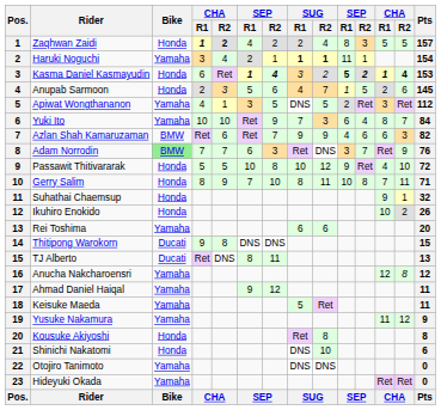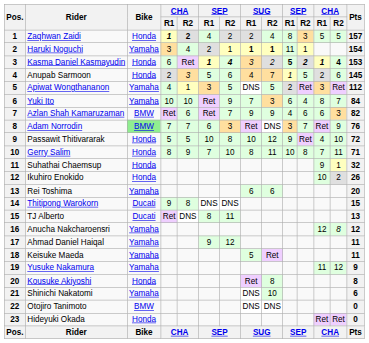 <table class="wikitable" style="font-size: 85%; text-align: center">
 <tr valign="top">
 <th valign="middle" rowspan=2>Pos.</th>
 <th valign="middle" rowspan=2>Rider</th>
 <th valign="middle" rowspan=2>Bike</th>
 <th colspan=2><a href='#'>CHA</a><br></th>
 <th colspan=2><a href='#'>SEP</a><br></th>
 <th colspan=2><a href='#'>SUG</a><br></th>
 <th colspan=2><a href='#'>SEP</a><br></th>
 <th colspan=2><a href='#'>CHA</a><br></th>
 <th valign="middle" rowspan=2>Pts</th>
 </tr>
 <tr>
 <th>R1</th>
 <th>R2</th>
 <th>R1</th>
 <th>R2</th>
 <th>R1</th>
 <th>R2</th>
 <th>R1</th>
 <th>R2</th>
 <th>R1</th>
 <th>R2</th>
 </tr>
 <tr>
 <th>1</th>
 <td align=left> <a href='#'>Zaqhwan Zaidi</a></td>
 <td><a href='#'>Honda</a></td>
 <td style="background:#ffffbf;"><strong><em>1</em></strong></td>
 <td style="background:#dfdfdf;"><strong>2</strong></td>
 <td style="background:#dfffdf;">4</td>
 <td style="background:#dfdfdf;">2</td>
 <td style="background:#dfdfdf;">2</td>
 <td style="background:#dfffdf;">4</td>
 <td style="background:#dfffdf;">8</td>
 <td style="background:#ffdf9f;">3</td>
 <td style="background:#dfffdf;">5</td>
 <td style="background:#dfffdf;">5</td>
 <th>157</th>
 </tr>
 <tr>
 <th>2</th>
 <td align=left> <a href='#'>Haruki Noguchi</a></td>
 <td><a href='#'>Yamaha</a></td>
 <td style="background:#ffdf9f;">3</td>
 <td style="background:#dfffdf;">4</td>
 <td style="background:#dfdfdf;">2</td>
 <td style="background:#ffffbf;">1</td>
 <td style="background:#ffffbf;"><strong>1</strong></td>
 <td style="background:#ffffbf;"><strong>1</strong></td>
 <td style="background:#dfffdf;">11</td>
 <td style="background:#ffffbf;">1</td>
 <td></td>
 <td></td>
 <th>154</th>
 </tr>
 <tr>
 <th>3</th>
 <td align=left> <a href='#'>Kasma Daniel Kasmayudin</a></td>
 <td><a href='#'>Honda</a></td>
 <td style="background:#dfffdf;">6</td>
 <td style="background:#efcfff;">Ret</td>
 <td style="background:#ffffbf;"><strong><em>1</em></strong></td>
 <td style="background:#dfffdf;"><strong><em>4</em></strong></td>
 <td style="background:#ffdf9f;"><em>3</em></td>
 <td style="background:#dfdfdf;"><em>2</em></td>
 <td style="background:#dfffdf;"><strong>5</strong></td>
 <td style="background:#dfdfdf;"><strong><em>2</em></strong></td>
 <td style="background:#ffffbf;"><strong><em>1</em></strong></td>
 <td style="background:#dfffdf;"><strong>4</strong></td>
 <th>153</th>
 </tr>
 <tr>
 <th>4</th>
 <td align=left> Anupab Sarmoon</td>
 <td><a href='#'>Honda</a></td>
 <td style="background:#dfdfdf;">2</td>
 <td style="background:#ffdf9f;"><em>3</em></td>
 <td style="background:#dfffdf;">5</td>
 <td style="background:#dfffdf;">6</td>
 <td style="background:#ffdf9f;">4</td>
 <td style="background:#ffdf9f;">7</td>
 <td style="background:#ffffbf;"><em>1</em></td>
 <td style="background:#dfffdf;">5</td>
 <td style="background:#dfdfdf;">2</td>
 <td style="background:#dfffdf;">6</td>
 <th>145</th>
 </tr>
 <tr>
 <th>5</th>
 <td align=left> <a href='#'>Apiwat Wongthananon</a></td>
 <td><a href='#'>Yamaha</a></td>
 <td style="background:#dfffdf;">4</td>
 <td style="background:#ffffbf;">1</td>
 <td style="background:#ffdf9f;">3</td>
 <td style="background:#dfffdf;">5</td>
 <td style="background:#ffffff;">DNS</td>
 <td style="background:#dfffdf;">5</td>
 <td style="background:#dfdfdf;">2</td>
 <td style="background:#efcfff;">Ret</td>
 <td style="background:#ffdf9f;">3</td>
 <td style="background:#efcfff;">Ret</td>
 <th>112</th>
 </tr>
 <tr>
 <th>6</th>
 <td align=left> <a href='#'>Yuki Ito</a></td>
 <td><a href='#'>Yamaha</a></td>
 <td style="background:#dfffdf;">10</td>
 <td style="background:#dfffdf;">10</td>
 <td style="background:#efcfff;">Ret</td>
 <td style="background:#dfffdf;">9</td>
 <td style="background:#dfffdf;">7</td>
 <td style="background:#ffdf9f;">3</td>
 <td style="background:#dfffdf;">6</td>
 <td style="background:#dfffdf;">4</td>
 <td style="background:#dfffdf;">8</td>
 <td style="background:#dfffdf;">7</td>
 <th>84</th>
 </tr>
 <tr>
 <th>7</th>
 <td align=left> <a href='#'>Azlan Shah Kamaruzaman</a></td>
 <td><a href='#'>BMW</a></td>
 <td style="background:#efcfff;">Ret</td>
 <td style="background:#dfffdf;">6</td>
 <td style="background:#efcfff;">Ret</td>
 <td style="background:#dfffdf;">7</td>
 <td style="background:#dfffdf;">9</td>
 <td style="background:#dfffdf;">9</td>
 <td style="background:#dfffdf;">4</td>
 <td style="background:#dfffdf;">6</td>
 <td style="background:#dfffdf;">6</td>
 <td style="background:#ffdf9f;">3</td>
 <th>82</th>
 </tr>
 <tr>
 <th>8</th>
 <td align=left> <a href='#'>Adam Norrodin</a></td>
 <td style="background: lightgreen;"><a href='#'>BMW</a></td>
 <td style="background:#dfffdf;">7</td>
 <td style="background:#dfffdf;">7</td>
 <td style="background:#dfffdf;">6</td>
 <td style="background:#ffdf9f;">3</td>
 <td style="background:#efcfff;">Ret</td>
 <td style="background:#ffffff;">DNS</td>
 <td style="background:#ffdf9f;">3</td>
 <td style="background:#dfffdf;">7</td>
 <td style="background:#efcfff;">Ret</td>
 <td style="background:#dfffdf;">9</td>
 <th>76</th>
 </tr>
 <tr>
 <th>9</th>
 <td align=left> Passawit Thitivararak</td>
 <td><a href='#'>Honda</a></td>
 <td style="background:#dfffdf;">5</td>
 <td style="background:#dfffdf;">5</td>
 <td style="background:#dfffdf;">10</td>
 <td style="background:#dfffdf;">8</td>
 <td style="background:#dfffdf;">10</td>
 <td style="background:#dfffdf;">12</td>
 <td style="background:#dfffdf;">9</td>
 <td style="background:#efcfff;">Ret</td>
 <td style="background:#dfffdf;">4</td>
 <td style="background:#dfffdf;">10</td>
 <th>72</th>
 </tr>
 <tr>
 <th>10</th>
 <td align=left> <a href='#'>Gerry Salim</a></td>
 <td><a href='#'>Honda</a></td>
 <td style="background:#dfffdf;">8</td>
 <td style="background:#dfffdf;">9</td>
 <td style="background:#dfffdf;">7</td>
 <td style="background:#dfffdf;">10</td>
 <td style="background:#dfffdf;">8</td>
 <td style="background:#dfffdf;">11</td>
 <td style="background:#dfffdf;">10</td>
 <td style="background:#dfffdf;">8</td>
 <td style="background:#dfffdf;">7</td>
 <td style="background:#dfffdf;">11</td>
 <th>71</th>
 </tr>
 <tr>
 <th>11</th>
 <td align=left> Suhathai Chaemsup</td>
 <td><a href='#'>Honda</a></td>
 <td></td>
 <td></td>
 <td></td>
 <td></td>
 <td></td>
 <td></td>
 <td></td>
 <td></td>
 <td style="background:#dfffdf;">9</td>
 <td style="background:#ffffbf;">1</td>
 <th>32</th>
 </tr>
 <tr>
 <th>12</th>
 <td align=left> Ikuhiro Enokido</td>
 <td><a href='#'>Honda</a></td>
 <td></td>
 <td></td>
 <td></td>
 <td></td>
 <td></td>
 <td></td>
 <td></td>
 <td></td>
 <td style="background:#dfffdf;">10</td>
 <td style="background:#dfdfdf;">2</td>
 <th>26</th>
 </tr>
 <tr>
 <th>13</th>
 <td align=left> Rei Toshima</td>
 <td><a href='#'>Yamaha</a></td>
 <td></td>
 <td></td>
 <td></td>
 <td></td>
 <td style="background:#dfffdf;">6</td>
 <td style="background:#dfffdf;">6</td>
 <td></td>
 <td></td>
 <td></td>
 <td></td>
 <th>20</th>
 </tr>
 <tr>
 <th>14</th>
 <td align=left> <a href='#'>Thitipong Warokorn</a></td>
 <td><a href='#'>Ducati</a></td>
 <td style="background:#dfffdf;">9</td>
 <td style="background:#dfffdf;">8</td>
 <td style="background:#ffffff;">DNS</td>
 <td style="background:#ffffff;">DNS</td>
 <td></td>
 <td></td>
 <td></td>
 <td></td>
 <td></td>
 <td></td>
 <th>15</th>
 </tr>
 <tr>
 <th>15</th>
 <td align=left> TJ Alberto</td>
 <td><a href='#'>Ducati</a></td>
 <td style="background:#efcfff;">Ret</td>
 <td style="background:#ffffff;">DNS</td>
 <td style="background:#dfffdf;">8</td>
 <td style="background:#dfffdf;">11</td>
 <td></td>
 <td></td>
 <td></td>
 <td></td>
 <td></td>
 <td></td>
 <th>13</th>
 </tr>
 <tr>
 <th>16</th>
 <td align=left> Anucha Nakcharoensri</td>
 <td><a href='#'>Yamaha</a></td>
 <td></td>
 <td></td>
 <td></td>
 <td></td>
 <td></td>
 <td></td>
 <td></td>
 <td></td>
 <td style="background:#dfffdf;">12</td>
 <td style="background:#dfffdf;"><em>8</em></td>
 <th>12</th>
 </tr>
 <tr>
 <th>17</th>
 <td align=left> Ahmad Daniel Haiqal</td>
 <td><a href='#'>Yamaha</a></td>
 <td></td>
 <td></td>
 <td style="background:#dfffdf;">9</td>
 <td style="background:#dfffdf;">12</td>
 <td></td>
 <td></td>
 <td></td>
 <td></td>
 <td></td>
 <td></td>
 <th>11</th>
 </tr>
 <tr>
 <th>18</th>
 <td align=left> Keisuke Maeda</td>
 <td><a href='#'>Yamaha</a></td>
 <td></td>
 <td></td>
 <td></td>
 <td></td>
 <td style="background:#dfffdf;">5</td>
 <td style="background:#efcfff;">Ret</td>
 <td></td>
 <td></td>
 <td></td>
 <td></td>
 <th>11</th>
 </tr>
 <tr>
 <th>19</th>
 <td align=left> <a href='#'>Yusuke Nakamura</a></td>
 <td><a href='#'>Yamaha</a></td>
 <td></td>
 <td></td>
 <td></td>
 <td></td>
 <td></td>
 <td></td>
 <td></td>
 <td></td>
 <td style="background:#dfffdf;">11</td>
 <td style="background:#dfffdf;">12</td>
 <th>9</th>
 </tr>
 <tr>
 <th>20</th>
 <td align=left> <a href='#'>Kousuke Akiyoshi</a></td>
 <td><a href='#'>Honda</a></td>
 <td></td>
 <td></td>
 <td></td>
 <td></td>
 <td style="background:#efcfff;">Ret</td>
 <td style="background:#dfffdf;">8</td>
 <td></td>
 <td></td>
 <td></td>
 <td></td>
 <th>8</th>
 </tr>
 <tr>
 <th>21</th>
 <td align=left> Shinichi Nakatomi</td>
-<td><a href='#'>Honda</a></td>
+<td><a href='#'>Yamaha</a></td>
 <td></td>
 <td></td>
 <td></td>
 <td></td>
 <td style="background:#ffffff;">DNS</td>
 <td style="background:#dfffdf;">10</td>
 <td></td>
 <td></td>
 <td></td>
 <td></td>
 <th>6</th>
 </tr>
 <tr>
 <th>22</th>
 <td align=left> Otojiro Tanimoto</td>
-<td><a href='#'>Yamaha</a></td>
+<td><a href='#'>BMW</a></td>
 <td></td>
 <td></td>
 <td></td>
 <td></td>
 <td style="background:#ffffff;">DNS</td>
 <td style="background:#ffffff;">DNS</td>
 <td></td>
 <td></td>
 <td></td>
 <td></td>
 <th>0</th>
 </tr>
 <tr>
 <th>23</th>
 <td align=left> Hideyuki Okada</td>
-<td><a href='#'>Yamaha</a></td>
+<td><a href='#'>Honda</a></td>
 <td></td>
 <td></td>
 <td></td>
 <td></td>
 <td></td>
 <td></td>
 <td></td>
 <td></td>
 <td style="background:#efcfff;">Ret</td>
 <td style="background:#efcfff;">Ret</td>
 <th>0</th>
 </tr>
 <tr valign="top">
 <th valign="middle">Pos.</th>
 <th valign="middle">Rider</th>
 <th valign="middle">Bike</th>
 <th colspan=2><a href='#'>CHA</a><br></th>
 <th colspan=2><a href='#'>SEP</a><br></th>
 <th colspan=2><a href='#'>SUG</a><br></th>
 <th colspan=2><a href='#'>SEP</a><br></th>
 <th colspan=2><a href='#'>CHA</a><br></th>
 <th valign="middle">Pts</th>
 </tr>
 </table>
